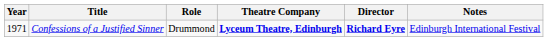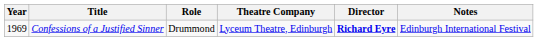 <table class="wikitable">
 <tr>
 <th>Year</th>
 <th>Title</th>
 <th>Role</th>
 <th>Theatre Company</th>
 <th>Director</th>
 <th>Notes</th>
 </tr>
 <tr>
-<td>1971</td>
+<td>1969</td>
 <td><em><a href='#'>Confessions of a Justified Sinner</a></em></td>
 <td>Drummond</td>
-<td><strong><a href='#'>Lyceum Theatre, Edinburgh</a></strong></td>
+<td><a href='#'>Lyceum Theatre, Edinburgh</a></td>
 <td><strong><a href='#'>Richard Eyre</a></strong></td>
 <td><a href='#'>Edinburgh International Festival</a></td>
 </tr>
 </table>
